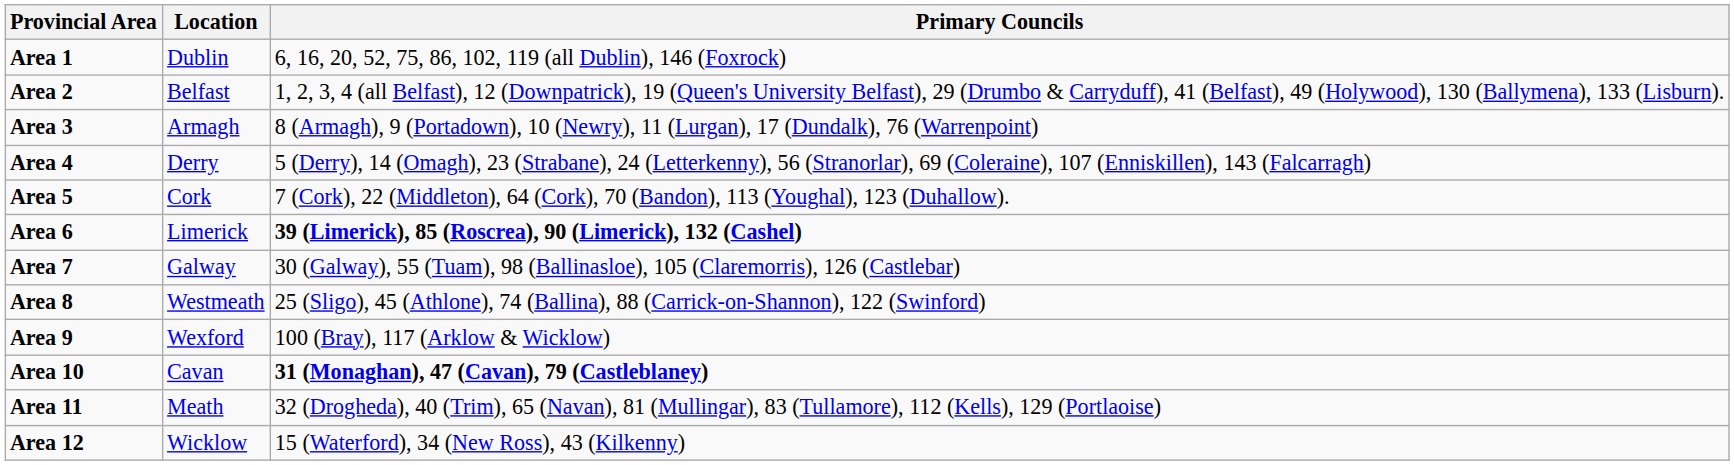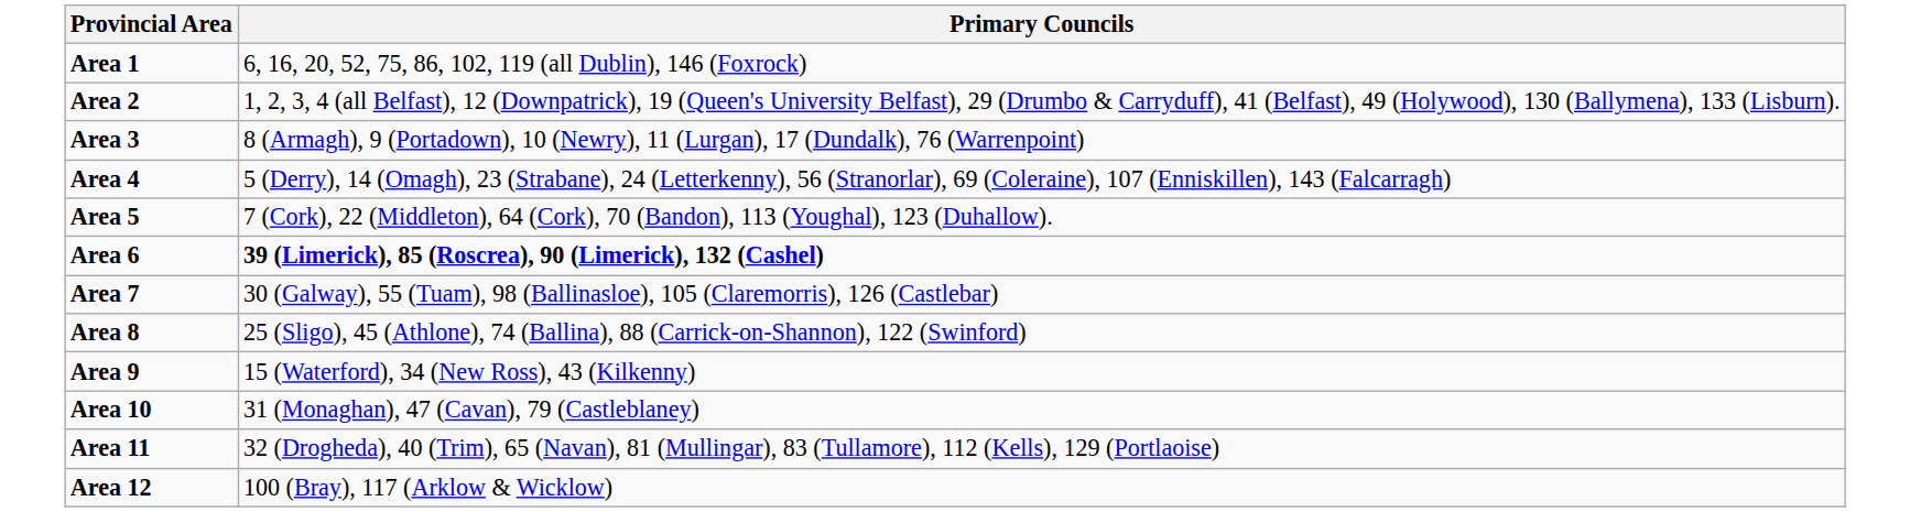 <table class="wikitable" style="margin-left: auto; margin-right: auto; border: none;">
 <tr>
 <th>Provincial Area</th>
-<th>Location</th>
 <th>Primary Councils</th>
 </tr>
 <tr>
 <td><strong>Area 1</strong></td>
-<td><a href='#'>Dublin</a></td>
 <td>6, 16, 20, 52, 75, 86, 102, 119 (all <a href='#'>Dublin</a>), 146 (<a href='#'>Foxrock</a>)</td>
 </tr>
 <tr>
 <td><strong>Area 2</strong></td>
-<td><a href='#'>Belfast</a></td>
 <td>1, 2, 3, 4 (all <a href='#'>Belfast</a>), 12 (<a href='#'>Downpatrick</a>), 19 (<a href='#'>Queen's University Belfast</a>), 29 (<a href='#'>Drumbo</a> & <a href='#'>Carryduff</a>), 41 (<a href='#'>Belfast</a>), 49 (<a href='#'>Holywood</a>), 130 (<a href='#'>Ballymena</a>), 133 (<a href='#'>Lisburn</a>).</td>
 </tr>
 <tr>
 <td><strong>Area 3</strong></td>
-<td><a href='#'>Armagh</a></td>
 <td>8 (<a href='#'>Armagh</a>), 9 (<a href='#'>Portadown</a>), 10 (<a href='#'>Newry</a>), 11 (<a href='#'>Lurgan</a>), 17 (<a href='#'>Dundalk</a>), 76 (<a href='#'>Warrenpoint</a>)</td>
 </tr>
 <tr>
 <td><strong>Area 4</strong></td>
-<td><a href='#'>Derry</a></td>
 <td>5 (<a href='#'>Derry</a>), 14 (<a href='#'>Omagh</a>), 23 (<a href='#'>Strabane</a>), 24 (<a href='#'>Letterkenny</a>), 56 (<a href='#'>Stranorlar</a>), 69 (<a href='#'>Coleraine</a>), 107 (<a href='#'>Enniskillen</a>), 143 (<a href='#'>Falcarragh</a>)</td>
 </tr>
 <tr>
 <td><strong>Area 5</strong></td>
-<td><a href='#'>Cork</a></td>
 <td>7 (<a href='#'>Cork</a>), 22 (<a href='#'>Middleton</a>), 64 (<a href='#'>Cork</a>), 70 (<a href='#'>Bandon</a>), 113 (<a href='#'>Youghal</a>), 123 (<a href='#'>Duhallow</a>).</td>
 </tr>
 <tr>
 <td><strong>Area 6</strong></td>
-<td><a href='#'>Limerick</a></td>
 <td><strong>39 (<a href='#'>Limerick</a>), 85 (<a href='#'>Roscrea</a>), 90 (<a href='#'>Limerick</a>), 132 (<a href='#'>Cashel</a>)</strong></td>
 </tr>
 <tr>
 <td><strong>Area 7</strong></td>
-<td><a href='#'>Galway</a></td>
 <td>30 (<a href='#'>Galway</a>), 55 (<a href='#'>Tuam</a>), 98 (<a href='#'>Ballinasloe</a>), 105 (<a href='#'>Claremorris</a>), 126 (<a href='#'>Castlebar</a>)</td>
 </tr>
 <tr>
 <td><strong>Area 8</strong></td>
-<td><a href='#'>Westmeath</a></td>
 <td>25 (<a href='#'>Sligo</a>), 45 (<a href='#'>Athlone</a>), 74 (<a href='#'>Ballina</a>), 88 (<a href='#'>Carrick-on-Shannon</a>), 122 (<a href='#'>Swinford</a>)</td>
 </tr>
 <tr>
 <td><strong>Area 9</strong></td>
-<td><a href='#'>Wexford</a></td>
-<td>100 (<a href='#'>Bray</a>), 117 (<a href='#'>Arklow</a> & <a href='#'>Wicklow</a>)</td>
+<td>15 (<a href='#'>Waterford</a>), 34 (<a href='#'>New Ross</a>), 43 (<a href='#'>Kilkenny</a>)</td>
 </tr>
 <tr>
 <td><strong>Area 10</strong></td>
-<td><a href='#'>Cavan</a></td>
-<td><strong>31 (<a href='#'>Monaghan</a>), 47 (<a href='#'>Cavan</a>), 79 (<a href='#'>Castleblaney</a>)</strong></td>
+<td>31 (<a href='#'>Monaghan</a>), 47 (<a href='#'>Cavan</a>), 79 (<a href='#'>Castleblaney</a>)</td>
 </tr>
 <tr>
 <td><strong>Area 11</strong></td>
-<td><a href='#'>Meath</a></td>
 <td>32 (<a href='#'>Drogheda</a>), 40 (<a href='#'>Trim</a>), 65 (<a href='#'>Navan</a>), 81 (<a href='#'>Mullingar</a>), 83 (<a href='#'>Tullamore</a>), 112 (<a href='#'>Kells</a>), 129 (<a href='#'>Portlaoise</a>)</td>
 </tr>
 <tr>
 <td><strong>Area 12</strong></td>
-<td><a href='#'>Wicklow</a></td>
-<td>15 (<a href='#'>Waterford</a>), 34 (<a href='#'>New Ross</a>), 43 (<a href='#'>Kilkenny</a>)</td>
+<td>100 (<a href='#'>Bray</a>), 117 (<a href='#'>Arklow</a> & <a href='#'>Wicklow</a>)</td>
 </tr>
 </table>
